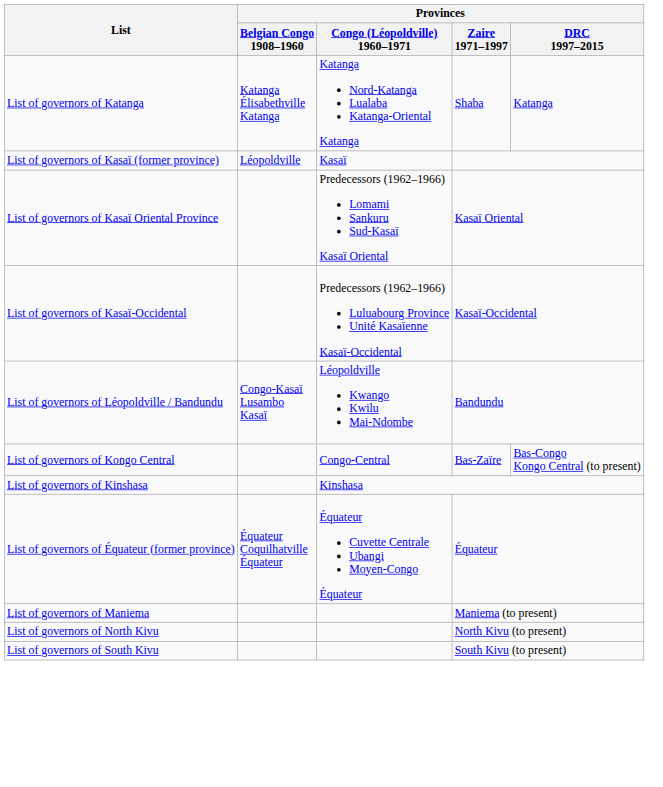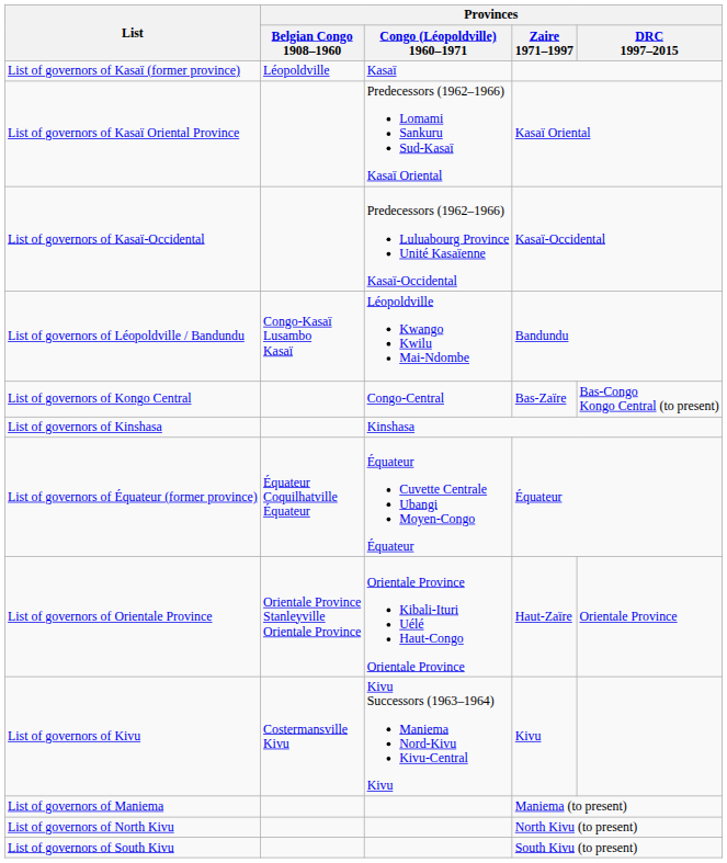 <table class=wikitable>
 <tr>
 <th rowspan=2>List</th>
 <th colspan=4>Provinces</th>
 </tr>
 <tr>
 <th><a href='#'>Belgian Congo</a><br>1908–1960</th>
 <th><a href='#'>Congo (Léopoldville)</a><br>1960–1971</th>
 <th><a href='#'>Zaire</a><br>1971–1997</th>
 <th><a href='#'>DRC</a><br>1997–2015</th>
-</tr>
-<tr>
-<td><a href='#'>List of governors of Katanga</a></td>
-<td><a href='#'>Katanga</a><br><a href='#'>Élisabethville</a><br><a href='#'>Katanga</a></td>
-<td><a href='#'>Katanga</a><br><ul><li><a href='#'>Nord-Katanga</a></li><li><a href='#'>Lualaba</a></li><li><a href='#'>Katanga-Oriental</a></li></ul><a href='#'>Katanga</a></td>
-<td><a href='#'>Shaba</a></td>
-<td><a href='#'>Katanga</a></td>
 </tr>
 <tr>
 <td><a href='#'>List of governors of Kasaï (former province)</a></td>
 <td><a href='#'>Léopoldville</a></td>
 <td><a href='#'>Kasaï</a></td>
 <td colspan=2></td>
 </tr>
 <tr>
 <td><a href='#'>List of governors of Kasaï Oriental Province</a></td>
 <td></td>
 <td>Predecessors (1962–1966)<br><ul><li><a href='#'>Lomami</a></li><li><a href='#'>Sankuru</a></li><li><a href='#'>Sud-Kasaï</a></li></ul><a href='#'>Kasaï Oriental</a></td>
 <td colspan=2><a href='#'>Kasaï Oriental</a></td>
 </tr>
 <tr>
 <td><a href='#'>List of governors of Kasaï-Occidental</a></td>
 <td></td>
 <td><br>Predecessors (1962–1966)<ul><li><a href='#'>Luluabourg Province</a></li><li><a href='#'>Unité Kasaïenne</a></li></ul><a href='#'>Kasaï-Occidental</a></td>
 <td colspan=2><a href='#'>Kasaï-Occidental</a></td>
 </tr>
 <tr>
 <td><a href='#'>List of governors of Léopoldville / Bandundu</a></td>
 <td><a href='#'>Congo-Kasaï</a><br> <a href='#'>Lusambo</a> <br> <a href='#'>Kasaï</a></td>
 <td><a href='#'>Léopoldville</a><br><ul><li><a href='#'>Kwango</a></li><li><a href='#'>Kwilu</a></li><li><a href='#'>Mai-Ndombe</a></li></ul></td>
 <td colspan=2><a href='#'>Bandundu</a></td>
 </tr>
 <tr>
 <td><a href='#'>List of governors of Kongo Central</a></td>
 <td></td>
 <td><a href='#'>Congo-Central</a></td>
 <td><a href='#'>Bas-Zaïre</a></td>
 <td><a href='#'>Bas-Congo</a> <br><a href='#'>Kongo Central</a> (to present)</td>
 </tr>
 <tr>
 <td><a href='#'>List of governors of Kinshasa</a></td>
 <td></td>
 <td colspan=3><a href='#'>Kinshasa</a></td>
 </tr>
 <tr>
 <td><a href='#'>List of governors of Équateur (former province)</a></td>
 <td><a href='#'>Équateur</a><br><a href='#'>Coquilhatville</a><br><a href='#'>Équateur</a></td>
 <td><br><a href='#'>Équateur</a><ul><li><a href='#'>Cuvette Centrale</a></li><li><a href='#'>Ubangi</a></li><li><a href='#'>Moyen-Congo</a></li></ul><a href='#'>Équateur</a></td>
 <td colspan=2><a href='#'>Équateur</a></td>
 </tr>
 <tr>
+<td><a href='#'>List of governors of Orientale Province</a></td>
+<td><a href='#'>Orientale Province</a> <br><a href='#'>Stanleyville</a> <br><a href='#'>Orientale Province</a></td>
+<td><br><a href='#'>Orientale Province</a><ul><li><a href='#'>Kibali-Ituri</a></li><li><a href='#'>Uélé</a></li><li><a href='#'>Haut-Congo</a></li></ul><a href='#'>Orientale Province</a></td>
+<td><a href='#'>Haut-Zaïre</a></td>
+<td><a href='#'>Orientale Province</a></td>
+</tr>
+<tr>
+<td><a href='#'>List of governors of Kivu</a></td>
+<td><a href='#'>Costermansville</a><br><a href='#'>Kivu</a></td>
+<td><a href='#'>Kivu</a><br>Successors  (1963–1964)<br><ul><li><a href='#'>Maniema</a></li><li><a href='#'>Nord-Kivu</a></li><li><a href='#'>Kivu-Central</a></li></ul><a href='#'>Kivu</a></td>
+<td><a href='#'>Kivu</a></td>
+<td></td>
+</tr>
+<tr>
 <td><a href='#'>List of governors of Maniema</a></td>
 <td></td>
 <td></td>
 <td colspan=2><a href='#'>Maniema</a>  (to present)</td>
 </tr>
 <tr>
 <td><a href='#'>List of governors of North Kivu</a></td>
 <td></td>
 <td></td>
 <td colspan=2><a href='#'>North Kivu</a> (to present)</td>
 </tr>
 <tr>
 <td><a href='#'>List of governors of South Kivu</a></td>
 <td></td>
 <td></td>
 <td colspan=2><a href='#'>South Kivu</a> (to present)</td>
 </tr>
 </table>
